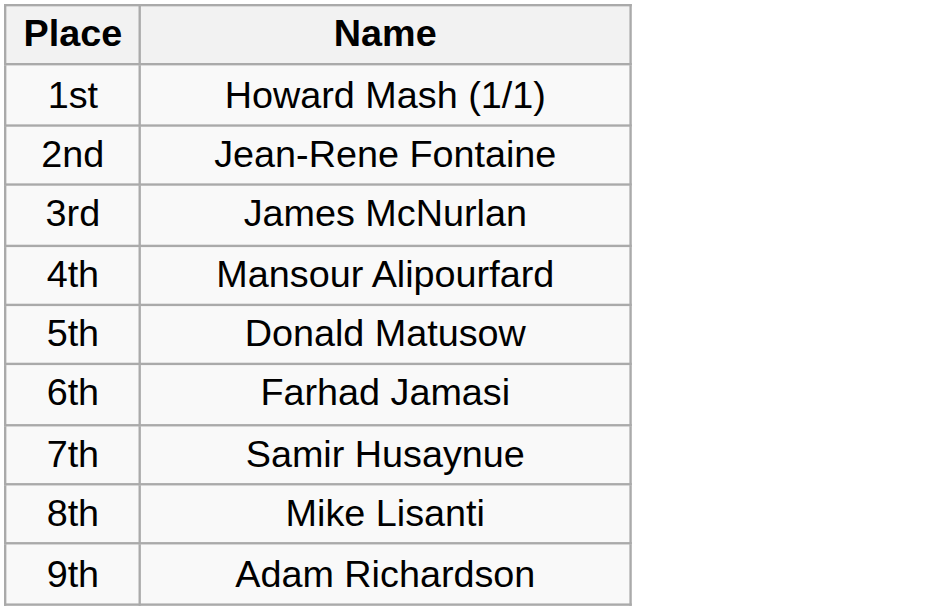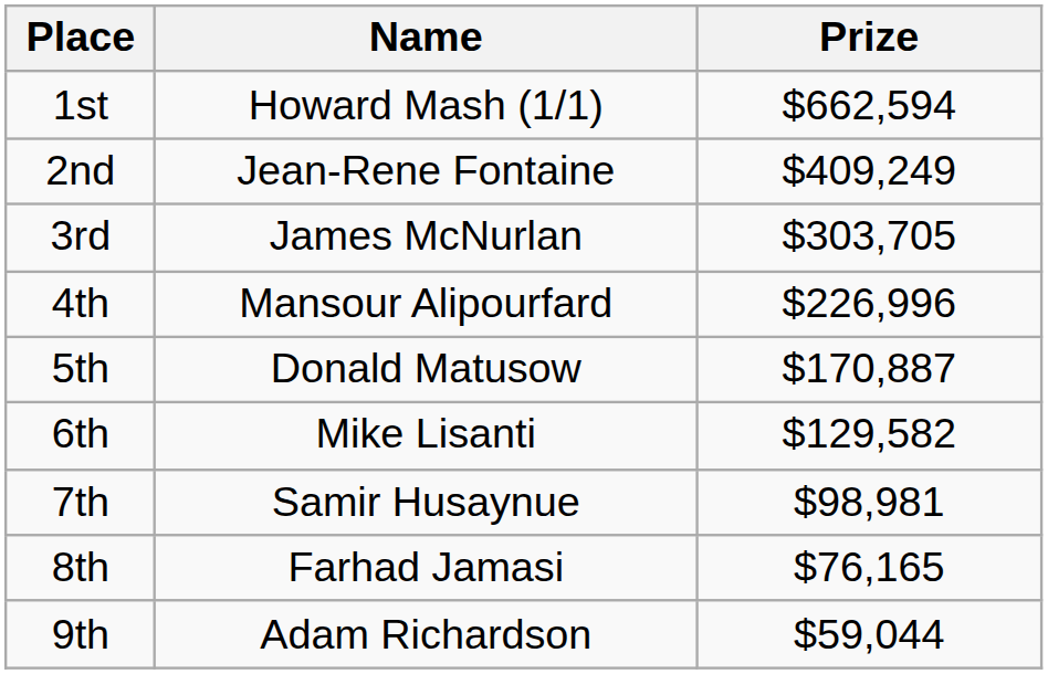 <table class="wikitable">
 <tr>
 <th width="50">Place</th>
 <th width="200">Name</th>
+<th width="125">Prize</th>
 </tr>
 <tr>
 <td align = "center">1st</td>
 <td align = "center">Howard Mash (1/1)</td>
+<td align = "center">$662,594</td>
 </tr>
 <tr>
 <td align = "center">2nd</td>
 <td align = "center">Jean-Rene Fontaine</td>
+<td align = "center">$409,249</td>
 </tr>
 <tr>
 <td align = "center">3rd</td>
 <td align = "center">James McNurlan</td>
+<td align = "center">$303,705</td>
 </tr>
 <tr>
 <td align = "center">4th</td>
 <td align = "center">Mansour Alipourfard</td>
+<td align = "center">$226,996</td>
 </tr>
 <tr>
 <td align = "center">5th</td>
 <td align = "center">Donald Matusow</td>
+<td align = "center">$170,887</td>
 </tr>
 <tr>
 <td align = "center">6th</td>
-<td align = "center">Farhad Jamasi</td>
+<td align = "center">Mike Lisanti</td>
+<td align = "center">$129,582</td>
 </tr>
 <tr>
 <td align = "center">7th</td>
 <td align = "center">Samir Husaynue</td>
+<td align = "center">$98,981</td>
 </tr>
 <tr>
 <td align = "center">8th</td>
-<td align = "center">Mike Lisanti</td>
+<td align = "center">Farhad Jamasi</td>
+<td align = "center">$76,165</td>
 </tr>
 <tr>
 <td align = "center">9th</td>
 <td align = "center">Adam Richardson</td>
+<td align = "center">$59,044</td>
 </tr>
 </table>
